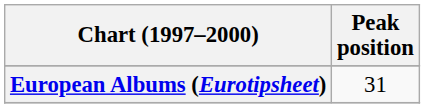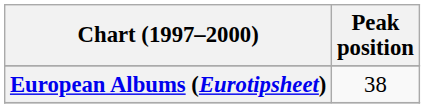 <table class="wikitable sortable plainrowheaders">
 <tr>
 <th scope="col">Chart (1997–2000)</th>
 <th scope="col">Peak<br>position</th>
 </tr>
 <tr>
 </tr>
 <tr>
 </tr>
 <tr>
 <th scope="row"><a href='#'>European Albums</a> (<em><a href='#'>Eurotipsheet</a></em>)</th>
-<td style="text-align:center;">31</td>
+<td style="text-align:center;">38</td>
 </tr>
 <tr>
 </tr>
 <tr>
 </tr>
 <tr>
 </tr>
 <tr>
 </tr>
 </table>
